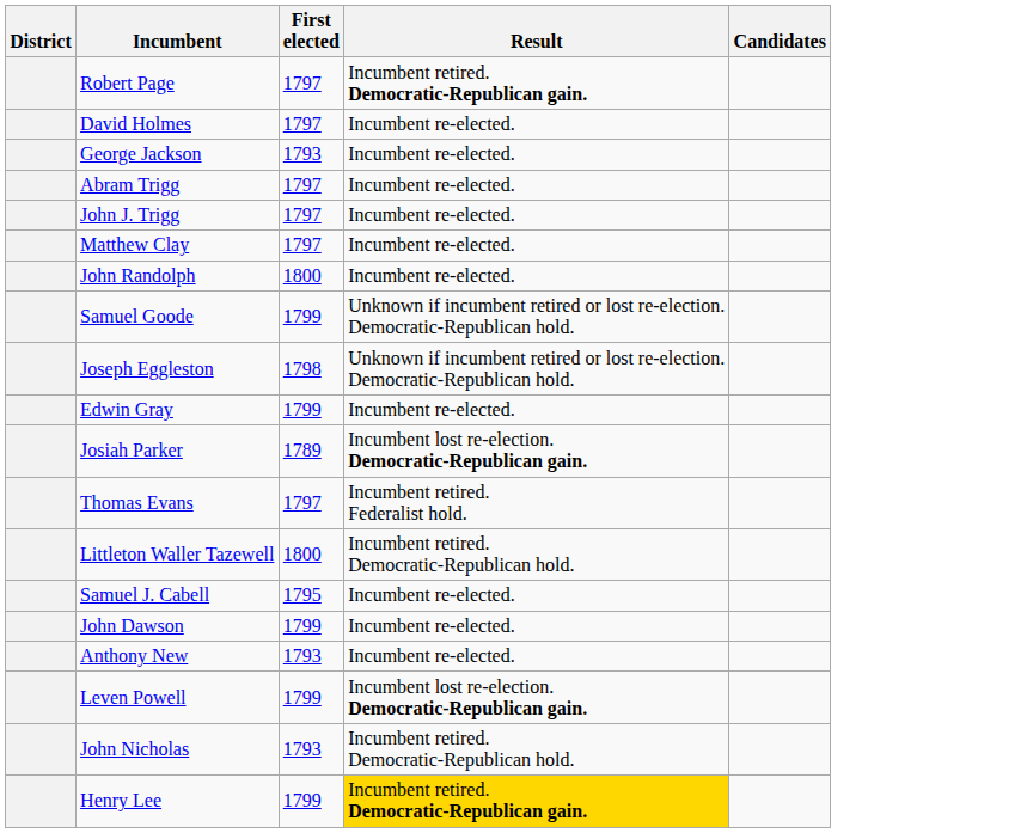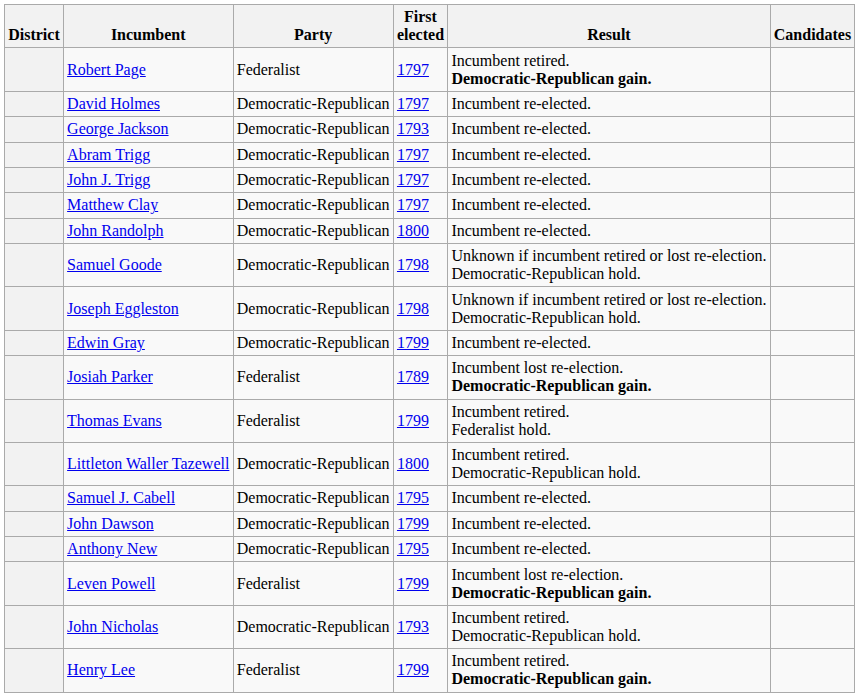 <table class=wikitable>
 <tr valign=bottom>
 <th>District</th>
 <th>Incumbent</th>
+<th>Party</th>
 <th>First<br>elected</th>
 <th>Result</th>
 <th>Candidates</th>
 </tr>
 <tr>
 <th></th>
 <td><a href='#'>Robert Page</a></td>
+<td>Federalist</td>
 <td><a href='#'>1797</a></td>
 <td>Incumbent retired.<br><strong>Democratic-Republican gain.</strong></td>
 <td nowrap></td>
 </tr>
 <tr>
 <th></th>
 <td><a href='#'>David Holmes</a></td>
+<td>Democratic-Republican</td>
 <td><a href='#'>1797</a></td>
 <td>Incumbent re-elected.</td>
 <td nowrap></td>
 </tr>
 <tr>
 <th></th>
 <td><a href='#'>George Jackson</a></td>
+<td>Democratic-Republican</td>
 <td><a href='#'>1793</a></td>
 <td>Incumbent re-elected.</td>
 <td nowrap></td>
 </tr>
 <tr>
 <th></th>
 <td><a href='#'>Abram Trigg</a></td>
+<td>Democratic-Republican</td>
 <td><a href='#'>1797</a></td>
 <td>Incumbent re-elected.</td>
 <td nowrap></td>
 </tr>
 <tr>
 <th></th>
 <td><a href='#'>John J. Trigg</a></td>
+<td>Democratic-Republican</td>
 <td><a href='#'>1797</a></td>
 <td>Incumbent re-elected.</td>
 <td nowrap></td>
 </tr>
 <tr>
 <th></th>
 <td><a href='#'>Matthew Clay</a></td>
+<td>Democratic-Republican</td>
 <td><a href='#'>1797</a></td>
 <td>Incumbent re-elected.</td>
 <td nowrap></td>
 </tr>
 <tr>
 <th></th>
 <td><a href='#'>John Randolph</a></td>
+<td>Democratic-Republican</td>
 <td><a href='#'>1800</a></td>
 <td>Incumbent re-elected.</td>
 <td nowrap></td>
 </tr>
 <tr>
 <th></th>
 <td><a href='#'>Samuel Goode</a></td>
-<td><a href='#'>1799</a></td>
+<td>Democratic-Republican</td>
+<td><a href='#'>1798</a></td>
 <td>Unknown if incumbent retired or lost re-election.<br>Democratic-Republican hold.</td>
 <td nowrap></td>
 </tr>
 <tr>
 <th></th>
 <td><a href='#'>Joseph Eggleston</a></td>
+<td>Democratic-Republican</td>
 <td><a href='#'>1798 </a></td>
 <td>Unknown if incumbent retired or lost re-election.<br>Democratic-Republican hold.</td>
 <td nowrap></td>
 </tr>
 <tr>
 <th></th>
 <td><a href='#'>Edwin Gray</a></td>
+<td>Democratic-Republican</td>
 <td><a href='#'>1799</a></td>
 <td>Incumbent re-elected.</td>
 <td nowrap></td>
 </tr>
 <tr>
 <th></th>
 <td><a href='#'>Josiah Parker</a></td>
+<td>Federalist</td>
 <td><a href='#'>1789</a></td>
 <td>Incumbent lost re-election.<br><strong>Democratic-Republican gain.</strong></td>
 <td nowrap></td>
 </tr>
 <tr>
 <th></th>
 <td><a href='#'>Thomas Evans</a></td>
-<td><a href='#'>1797</a></td>
+<td>Federalist</td>
+<td><a href='#'>1799</a></td>
 <td>Incumbent retired.<br>Federalist hold.</td>
 <td nowrap></td>
 </tr>
 <tr>
 <th></th>
 <td><a href='#'>Littleton Waller Tazewell</a></td>
+<td>Democratic-Republican</td>
 <td><a href='#'>1800 </a></td>
 <td>Incumbent retired.<br>Democratic-Republican hold.</td>
 <td nowrap></td>
 </tr>
 <tr>
 <th></th>
 <td><a href='#'>Samuel J. Cabell</a></td>
+<td>Democratic-Republican</td>
 <td><a href='#'>1795</a></td>
 <td>Incumbent re-elected.</td>
 <td nowrap></td>
 </tr>
 <tr>
 <th></th>
 <td><a href='#'>John Dawson</a></td>
+<td>Democratic-Republican</td>
 <td><a href='#'>1799</a></td>
 <td>Incumbent re-elected.</td>
 <td nowrap></td>
 </tr>
 <tr>
 <th></th>
 <td><a href='#'>Anthony New</a></td>
-<td><a href='#'>1793</a></td>
+<td>Democratic-Republican</td>
+<td><a href='#'>1795</a></td>
 <td>Incumbent re-elected.</td>
 <td nowrap></td>
 </tr>
 <tr>
 <th></th>
 <td><a href='#'>Leven Powell</a></td>
+<td>Federalist</td>
 <td><a href='#'>1799</a></td>
 <td>Incumbent lost re-election.<br><strong>Democratic-Republican gain.</strong></td>
 <td nowrap></td>
 </tr>
 <tr>
 <th></th>
 <td><a href='#'>John Nicholas</a></td>
+<td>Democratic-Republican</td>
 <td><a href='#'>1793</a></td>
 <td>Incumbent retired.<br>Democratic-Republican hold.</td>
 <td nowrap></td>
 </tr>
 <tr>
 <th></th>
 <td><a href='#'>Henry Lee</a></td>
+<td>Federalist</td>
 <td><a href='#'>1799</a></td>
-<td style="background: gold;">Incumbent retired.<br><strong>Democratic-Republican gain.</strong></td>
+<td>Incumbent retired.<br><strong>Democratic-Republican gain.</strong></td>
 <td nowrap></td>
 </tr>
 </table>
